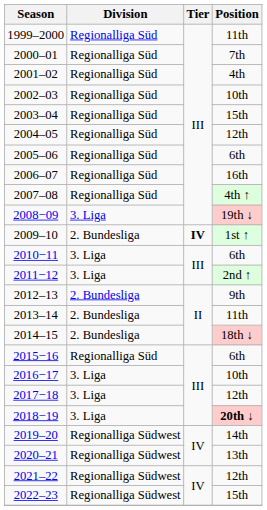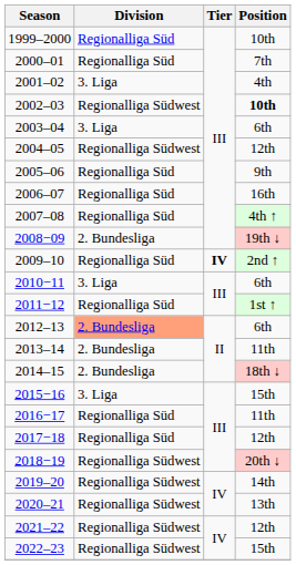 <table class="wikitable">
 <tr>
 <th>Season</th>
 <th>Division</th>
 <th>Tier</th>
 <th>Position</th>
 </tr>
 <tr align="center">
 <td>1999–2000</td>
 <td align="left"><a href='#'>Regionalliga Süd</a></td>
 <td rowspan=10>III</td>
-<td>11th</td>
+<td>10th</td>
 </tr>
 <tr align="center">
 <td>2000–01</td>
 <td align="left">Regionalliga Süd</td>
 <td>7th</td>
 </tr>
 <tr align="center">
 <td>2001–02</td>
-<td align="left">Regionalliga Süd</td>
+<td align="left">3. Liga</td>
 <td>4th</td>
 </tr>
 <tr align="center">
 <td>2002–03</td>
-<td align="left">Regionalliga Süd</td>
-<td>10th</td>
+<td align="left">Regionalliga Südwest</td>
+<td><strong>10th</strong></td>
 </tr>
 <tr align="center">
 <td>2003–04</td>
-<td align="left">Regionalliga Süd</td>
-<td>15th</td>
+<td align="left">3. Liga</td>
+<td>6th</td>
 </tr>
 <tr align="center">
 <td>2004–05</td>
-<td align="left">Regionalliga Süd</td>
+<td align"left">Regionalliga Südwest</td>
 <td>12th</td>
 </tr>
 <tr align="center">
 <td>2005–06</td>
 <td align="left">Regionalliga Süd</td>
-<td>6th</td>
+<td>9th</td>
 </tr>
 <tr align="center">
 <td>2006–07</td>
 <td align="left">Regionalliga Süd</td>
 <td>16th</td>
 </tr>
 <tr align="center">
 <td>2007–08</td>
 <td align="left">Regionalliga Süd</td>
 <td style="background:#ddffdd">4th ↑</td>
 </tr>
 <tr align="center">
 <td><a href='#'>2008−09</a></td>
-<td align="left"><a href='#'>3. Liga</a></td>
+<td align="left">2. Bundesliga</td>
 <td style="background:#ffcccc">19th ↓</td>
 </tr>
 <tr align="center">
 <td>2009–10</td>
-<td align="left">2. Bundesliga</td>
+<td align="left">Regionalliga Süd</td>
 <td><strong>IV</strong></td>
-<td style="background:#ddffdd">1st ↑</td>
+<td style="background:#ddffdd">2nd ↑</td>
 </tr>
 <tr align="center">
 <td><a href='#'>2010−11</a></td>
 <td align="left">3. Liga</td>
 <td rowspan=2>III</td>
 <td>6th</td>
 </tr>
 <tr align="center">
 <td><a href='#'>2011−12</a></td>
-<td align="left">3. Liga</td>
-<td style="background:#ddffdd">2nd ↑</td>
+<td align="left">Regionalliga Süd</td>
+<td style="background:#ddffdd">1st ↑</td>
 </tr>
 <tr align="center">
 <td>2012–13</td>
-<td align="left"><a href='#'>2. Bundesliga</a></td>
+<td align="left" style="background: lightsalmon;"><a href='#'>2. Bundesliga</a></td>
 <td rowspan=3>II</td>
-<td>9th</td>
+<td>6th</td>
 </tr>
 <tr align="center">
 <td>2013–14</td>
 <td align="left">2. Bundesliga</td>
 <td>11th</td>
 </tr>
 <tr align="center">
 <td>2014–15</td>
 <td align="left">2. Bundesliga</td>
 <td style="background:#ffcccc">18th ↓</td>
 </tr>
 <tr align="center">
 <td><a href='#'>2015−16</a></td>
-<td align="left">Regionalliga Süd</td>
+<td align="left">3. Liga</td>
 <td rowspan=4>III</td>
-<td>6th</td>
+<td>15th</td>
 </tr>
 <tr align="center">
 <td><a href='#'>2016−17</a></td>
-<td align="left">3. Liga</td>
-<td>10th</td>
+<td align="left">Regionalliga Süd</td>
+<td>11th</td>
 </tr>
 <tr align="center">
 <td><a href='#'>2017−18</a></td>
-<td align="left">3. Liga</td>
+<td align="left">Regionalliga Süd</td>
 <td>12th</td>
 </tr>
 <tr align="center">
 <td><a href='#'>2018−19</a></td>
-<td align="left">3. Liga</td>
-<td style="background:#ffcccc"><strong>20th ↓</strong></td>
+<td align="left">Regionalliga Südwest</td>
+<td style="background:#ffcccc">20th ↓</td>
 </tr>
 <tr align="center">
 <td><a href='#'>2019–20</a></td>
 <td align="left">Regionalliga Südwest</td>
 <td rowspan=2>IV</td>
 <td>14th</td>
 </tr>
 <tr align="center">
 <td><a href='#'>2020–21</a></td>
 <td align="left">Regionalliga Südwest</td>
 <td>13th</td>
 </tr>
 <tr align="center">
 <td><a href='#'>2021–22</a></td>
 <td align="left">Regionalliga Südwest</td>
 <td rowspan=2>IV</td>
 <td>12th</td>
 </tr>
 <tr align="center">
 <td><a href='#'>2022–23</a></td>
 <td align"left">Regionalliga Südwest</td>
 <td>15th</td>
 </tr>
 <tr>
 </tr>
 </table>
